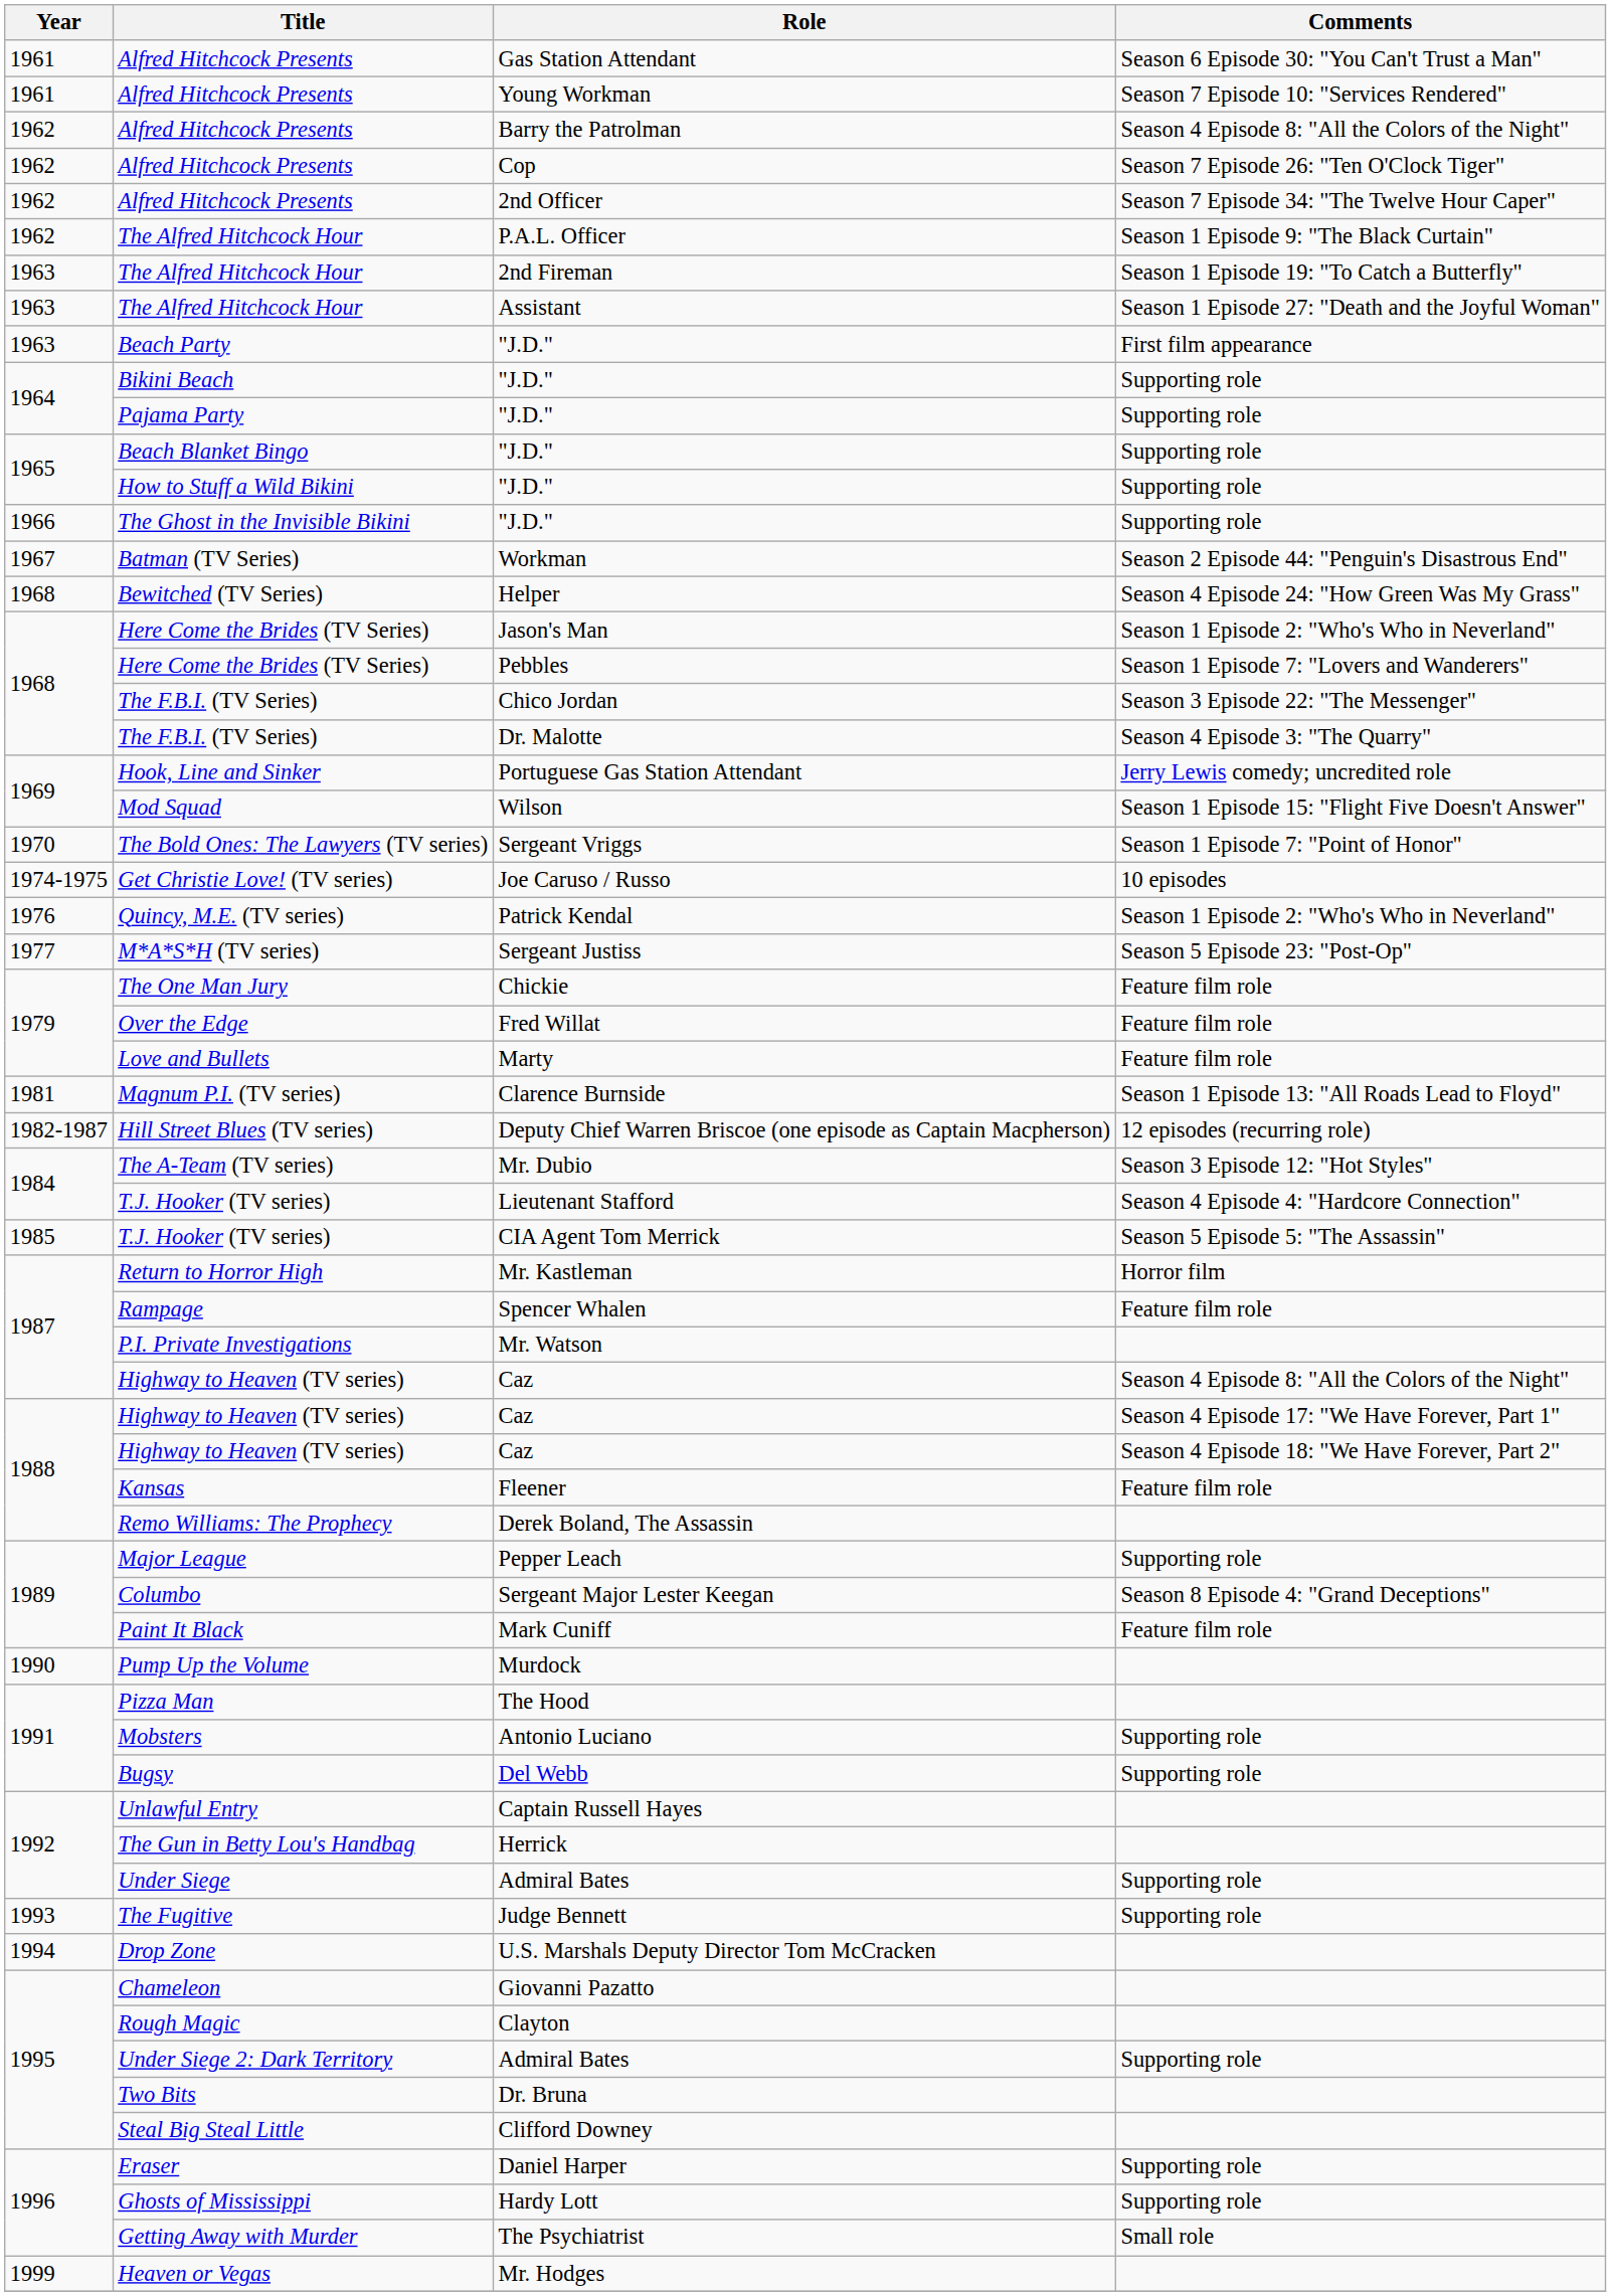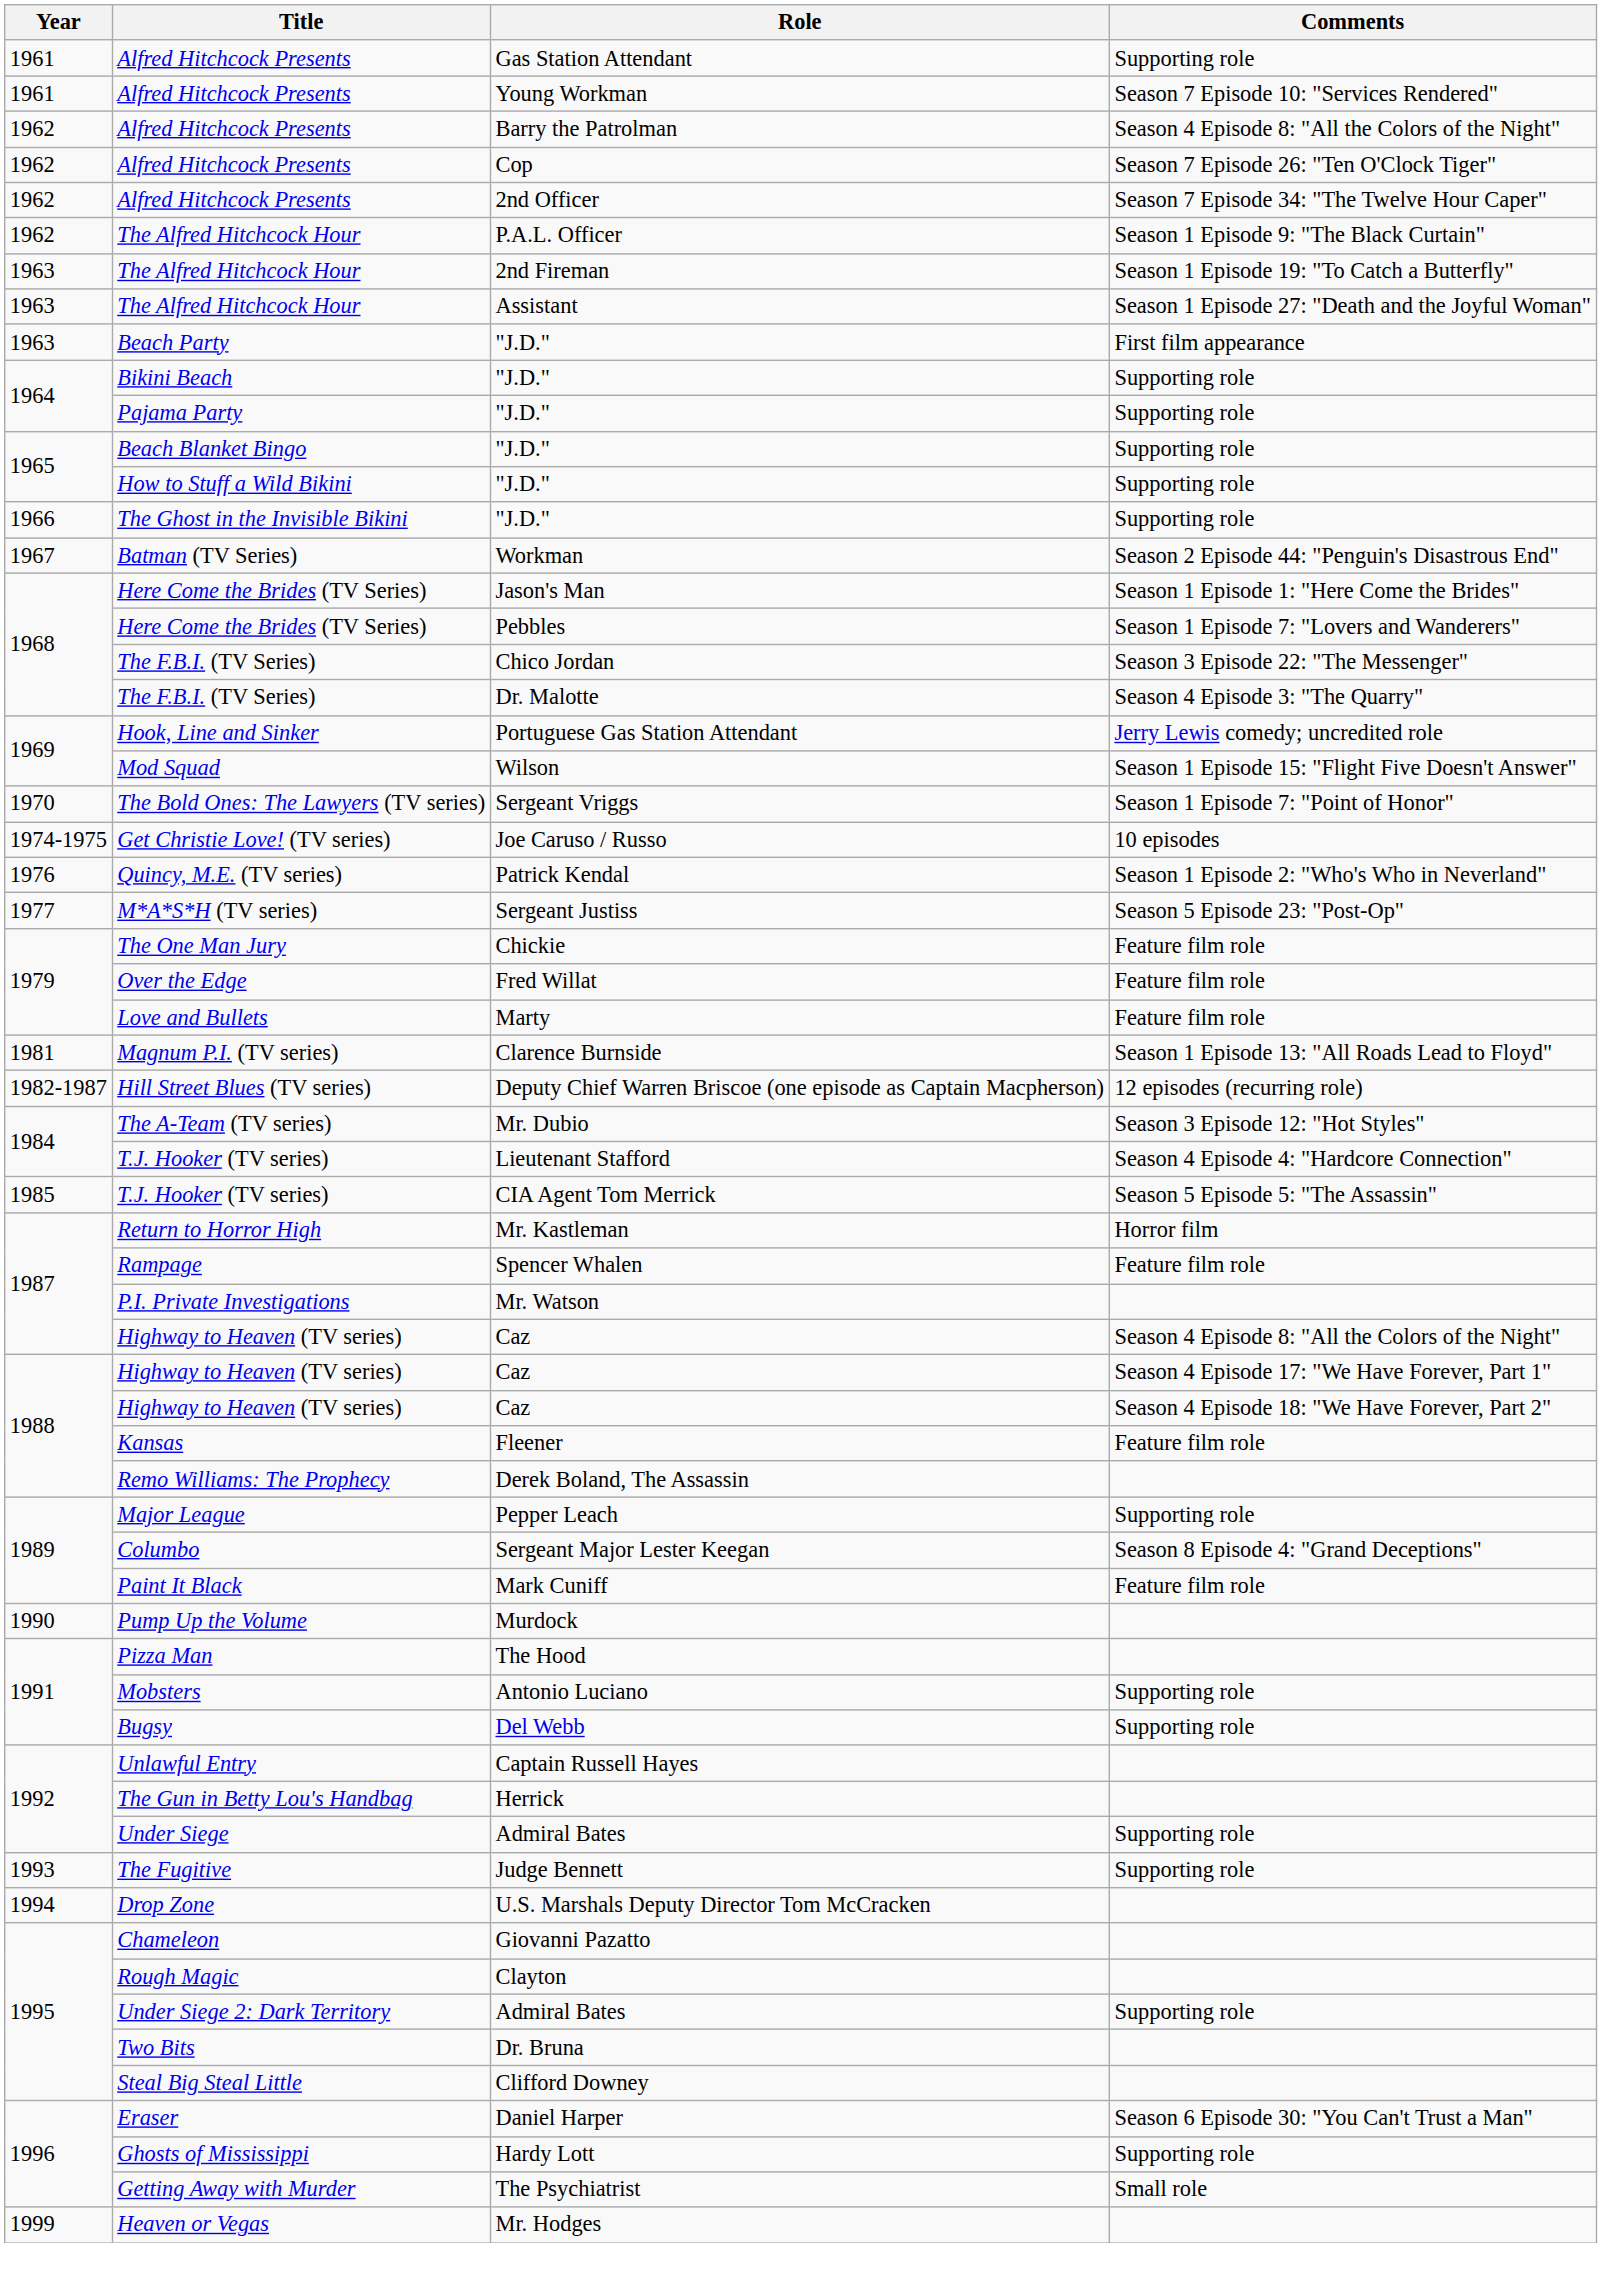 <table class="wikitable sortable">
 <tr align="center">
 <th>Year</th>
 <th>Title</th>
 <th>Role</th>
 <th>Comments</th>
 </tr>
 <tr>
 <td>1961</td>
 <td><em><a href='#'>Alfred Hitchcock Presents</a></em></td>
 <td>Gas Station Attendant</td>
-<td>Season 6 Episode 30: "You Can't Trust a Man"</td>
+<td>Supporting role</td>
 </tr>
 <tr>
 <td>1961</td>
 <td><em><a href='#'>Alfred Hitchcock Presents</a></em></td>
 <td>Young Workman</td>
 <td>Season 7 Episode 10: "Services Rendered"</td>
 </tr>
 <tr>
 <td>1962</td>
 <td><em><a href='#'>Alfred Hitchcock Presents</a></em></td>
 <td>Barry the Patrolman</td>
 <td>Season 4 Episode 8: "All the Colors of the Night"</td>
 </tr>
 <tr>
 <td>1962</td>
 <td><em><a href='#'>Alfred Hitchcock Presents</a></em></td>
 <td>Cop</td>
 <td>Season 7 Episode 26: "Ten O'Clock Tiger"</td>
 </tr>
 <tr>
 <td>1962</td>
 <td><em><a href='#'>Alfred Hitchcock Presents</a></em></td>
 <td>2nd Officer</td>
 <td>Season 7 Episode 34: "The Twelve Hour Caper"</td>
 </tr>
 <tr>
 <td>1962</td>
 <td><em><a href='#'>The Alfred Hitchcock Hour</a></em></td>
 <td>P.A.L. Officer</td>
 <td>Season 1 Episode 9: "The Black Curtain"</td>
 </tr>
 <tr>
 <td>1963</td>
 <td><em><a href='#'>The Alfred Hitchcock Hour</a></em></td>
 <td>2nd Fireman</td>
 <td>Season 1 Episode 19: "To Catch a Butterfly"</td>
 </tr>
 <tr>
 <td>1963</td>
 <td><em><a href='#'>The Alfred Hitchcock Hour</a></em></td>
 <td>Assistant</td>
 <td>Season 1 Episode 27: "Death and the Joyful Woman"</td>
 </tr>
 <tr>
 <td>1963</td>
 <td><em><a href='#'>Beach Party</a></em></td>
 <td>"J.D."</td>
 <td>First film appearance</td>
 </tr>
 <tr>
 <td rowspan=2>1964</td>
 <td><em><a href='#'>Bikini Beach</a></em></td>
 <td>"J.D."</td>
 <td>Supporting role</td>
 </tr>
 <tr>
 <td><em><a href='#'>Pajama Party</a></em></td>
 <td>"J.D."</td>
 <td>Supporting role</td>
 </tr>
 <tr>
 <td rowspan=2>1965</td>
 <td><em><a href='#'>Beach Blanket Bingo</a></em></td>
 <td>"J.D."</td>
 <td>Supporting role</td>
 </tr>
 <tr>
 <td><em><a href='#'>How to Stuff a Wild Bikini</a></em></td>
 <td>"J.D."</td>
 <td>Supporting role</td>
 </tr>
 <tr>
 <td>1966</td>
 <td><em><a href='#'>The Ghost in the Invisible Bikini</a></em></td>
 <td>"J.D."</td>
 <td>Supporting role</td>
 </tr>
 <tr>
 <td>1967</td>
 <td><em><a href='#'>Batman</a></em> (TV Series)</td>
 <td>Workman</td>
 <td>Season 2 Episode 44: "Penguin's Disastrous End"</td>
 </tr>
 <tr>
-<td>1968</td>
-<td><em><a href='#'>Bewitched</a></em> (TV Series)</td>
-<td>Helper</td>
-<td>Season 4 Episode 24: "How Green Was My Grass"</td>
-</tr>
-<tr>
 <td rowspan=4>1968</td>
 <td><em><a href='#'>Here Come the Brides</a></em> (TV Series)</td>
 <td>Jason's Man</td>
-<td>Season 1 Episode 2: "Who's Who in Neverland"</td>
+<td>Season 1 Episode 1: "Here Come the Brides"</td>
 </tr>
 <tr>
 <td><em><a href='#'>Here Come the Brides</a></em> (TV Series)</td>
 <td>Pebbles</td>
 <td>Season 1 Episode 7: "Lovers and Wanderers"</td>
 </tr>
 <tr>
 <td><em><a href='#'>The F.B.I.</a></em> (TV Series)</td>
 <td>Chico Jordan</td>
 <td>Season 3 Episode 22: "The Messenger"</td>
 </tr>
 <tr>
 <td><em><a href='#'>The F.B.I.</a></em> (TV Series)</td>
 <td>Dr. Malotte</td>
 <td>Season 4 Episode 3: "The Quarry"</td>
 </tr>
 <tr>
 <td rowspan=2>1969</td>
 <td><em><a href='#'>Hook, Line and Sinker</a></em></td>
 <td>Portuguese Gas Station Attendant</td>
 <td><a href='#'>Jerry Lewis</a> comedy; uncredited role</td>
 </tr>
 <tr>
 <td><em><a href='#'>Mod Squad</a></em></td>
 <td>Wilson</td>
 <td>Season 1 Episode 15: "Flight Five Doesn't Answer"</td>
 </tr>
 <tr>
 <td>1970</td>
 <td><em><a href='#'>The Bold Ones: The Lawyers</a></em> (TV series)</td>
 <td>Sergeant Vriggs</td>
 <td>Season 1 Episode 7: "Point of Honor"</td>
 </tr>
 <tr>
 <td>1974-1975</td>
 <td><em><a href='#'>Get Christie Love!</a></em> (TV series)</td>
 <td>Joe Caruso / Russo</td>
 <td>10 episodes</td>
 </tr>
 <tr>
 <td>1976</td>
 <td><em><a href='#'>Quincy, M.E.</a></em> (TV series)</td>
 <td>Patrick Kendal</td>
 <td>Season 1 Episode 2: "Who's Who in Neverland"</td>
 </tr>
 <tr>
 <td>1977</td>
 <td><em><a href='#'>M*A*S*H</a></em> (TV series)</td>
 <td>Sergeant Justiss</td>
 <td>Season 5 Episode 23: "Post-Op"</td>
 </tr>
 <tr>
 <td rowspan=3>1979</td>
 <td><em><a href='#'>The One Man Jury</a></em></td>
 <td>Chickie</td>
 <td>Feature film role</td>
 </tr>
 <tr>
 <td><em><a href='#'>Over the Edge</a></em></td>
 <td>Fred Willat</td>
 <td>Feature film role</td>
 </tr>
 <tr>
 <td><em><a href='#'>Love and Bullets</a></em></td>
 <td>Marty</td>
 <td>Feature film role</td>
 </tr>
 <tr>
 <td>1981</td>
 <td><em><a href='#'>Magnum P.I.</a></em> (TV series)</td>
 <td>Clarence Burnside</td>
 <td>Season 1 Episode 13: "All Roads Lead to Floyd"</td>
 </tr>
 <tr>
 <td>1982-1987</td>
 <td><em><a href='#'>Hill Street Blues</a></em> (TV series)</td>
 <td>Deputy Chief Warren Briscoe (one episode as Captain Macpherson)</td>
 <td>12 episodes (recurring role)</td>
 </tr>
 <tr>
 <td rowspan=2>1984</td>
 <td><em><a href='#'>The A-Team</a></em> (TV series)</td>
 <td>Mr. Dubio</td>
 <td>Season 3 Episode 12: "Hot Styles"</td>
 </tr>
 <tr>
 <td><em><a href='#'>T.J. Hooker</a></em> (TV series)</td>
 <td>Lieutenant Stafford</td>
 <td>Season 4 Episode 4: "Hardcore Connection"</td>
 </tr>
 <tr>
 <td>1985</td>
 <td><em><a href='#'>T.J. Hooker</a></em> (TV series)</td>
 <td>CIA Agent Tom Merrick</td>
 <td>Season 5 Episode 5: "The Assassin"</td>
 </tr>
 <tr>
 <td rowspan=4>1987</td>
 <td><em><a href='#'>Return to Horror High</a></em></td>
 <td>Mr. Kastleman</td>
 <td>Horror film</td>
 </tr>
 <tr>
 <td><em><a href='#'>Rampage</a></em></td>
 <td>Spencer Whalen</td>
 <td>Feature film role</td>
 </tr>
 <tr>
 <td><em><a href='#'>P.I. Private Investigations</a></em></td>
 <td>Mr. Watson</td>
 <td></td>
 </tr>
 <tr>
 <td><em><a href='#'>Highway to Heaven</a></em> (TV series)</td>
 <td>Caz</td>
 <td>Season 4 Episode 8: "All the Colors of the Night"</td>
 </tr>
 <tr>
 <td rowspan=4>1988</td>
 <td><em><a href='#'>Highway to Heaven</a></em> (TV series)</td>
 <td>Caz</td>
 <td>Season 4 Episode 17: "We Have Forever, Part 1"</td>
 </tr>
 <tr>
 <td><em><a href='#'>Highway to Heaven</a></em> (TV series)</td>
 <td>Caz</td>
 <td>Season 4 Episode 18: "We Have Forever, Part 2"</td>
 </tr>
 <tr>
 <td><em><a href='#'>Kansas</a></em></td>
 <td>Fleener</td>
 <td>Feature film role</td>
 </tr>
 <tr>
 <td><em><a href='#'>Remo Williams: The Prophecy</a></em></td>
 <td>Derek Boland, The Assassin</td>
 <td></td>
 </tr>
 <tr>
 <td rowspan=3>1989</td>
 <td><em><a href='#'>Major League</a></em></td>
 <td>Pepper Leach</td>
 <td>Supporting role</td>
 </tr>
 <tr>
 <td><em><a href='#'>Columbo</a></em></td>
 <td>Sergeant Major Lester Keegan</td>
 <td>Season 8 Episode 4: "Grand Deceptions"</td>
 </tr>
 <tr>
 <td><em><a href='#'>Paint It Black</a></em></td>
 <td>Mark Cuniff</td>
 <td>Feature film role</td>
 </tr>
 <tr>
 <td>1990</td>
 <td><em><a href='#'>Pump Up the Volume</a></em></td>
 <td>Murdock</td>
 <td></td>
 </tr>
 <tr>
 <td rowspan=3>1991</td>
 <td><em><a href='#'>Pizza Man</a></em></td>
 <td>The Hood</td>
 <td></td>
 </tr>
 <tr>
 <td><em><a href='#'>Mobsters</a></em></td>
 <td>Antonio Luciano</td>
 <td>Supporting role</td>
 </tr>
 <tr>
 <td><em><a href='#'>Bugsy</a></em></td>
 <td><a href='#'>Del Webb</a></td>
 <td>Supporting role</td>
 </tr>
 <tr>
 <td rowspan=3>1992</td>
 <td><em><a href='#'>Unlawful Entry</a></em></td>
 <td>Captain Russell Hayes</td>
 <td></td>
 </tr>
 <tr>
 <td><em><a href='#'>The Gun in Betty Lou's Handbag</a></em></td>
 <td>Herrick</td>
 <td></td>
 </tr>
 <tr>
 <td><em><a href='#'>Under Siege</a></em></td>
 <td>Admiral Bates</td>
 <td>Supporting role</td>
 </tr>
 <tr>
 <td>1993</td>
 <td><em><a href='#'>The Fugitive</a></em></td>
 <td>Judge Bennett</td>
 <td>Supporting role</td>
 </tr>
 <tr>
 <td>1994</td>
 <td><em><a href='#'>Drop Zone</a></em></td>
 <td>U.S. Marshals Deputy Director Tom McCracken</td>
 <td></td>
 </tr>
 <tr>
 <td rowspan=5>1995</td>
 <td><em><a href='#'>Chameleon</a></em></td>
 <td>Giovanni Pazatto</td>
 <td></td>
 </tr>
 <tr>
 <td><em><a href='#'>Rough Magic</a></em></td>
 <td>Clayton</td>
 <td></td>
 </tr>
 <tr>
 <td><em><a href='#'>Under Siege 2: Dark Territory</a></em></td>
 <td>Admiral Bates</td>
 <td>Supporting role</td>
 </tr>
 <tr>
 <td><em><a href='#'>Two Bits</a></em></td>
 <td>Dr. Bruna</td>
 <td></td>
 </tr>
 <tr>
 <td><em><a href='#'>Steal Big Steal Little</a></em></td>
 <td>Clifford Downey</td>
 <td></td>
 </tr>
 <tr>
 <td rowspan=3>1996</td>
 <td><em><a href='#'>Eraser</a></em></td>
 <td>Daniel Harper</td>
-<td>Supporting role</td>
+<td>Season 6 Episode 30: "You Can't Trust a Man"</td>
 </tr>
 <tr>
 <td><em><a href='#'>Ghosts of Mississippi</a></em></td>
 <td>Hardy Lott</td>
 <td>Supporting role</td>
 </tr>
 <tr>
 <td><em><a href='#'>Getting Away with Murder</a></em></td>
 <td>The Psychiatrist</td>
 <td>Small role</td>
 </tr>
 <tr>
 <td>1999</td>
 <td><em><a href='#'>Heaven or Vegas</a></em></td>
 <td>Mr. Hodges</td>
 <td></td>
 </tr>
 <tr>
 </tr>
 </table>
